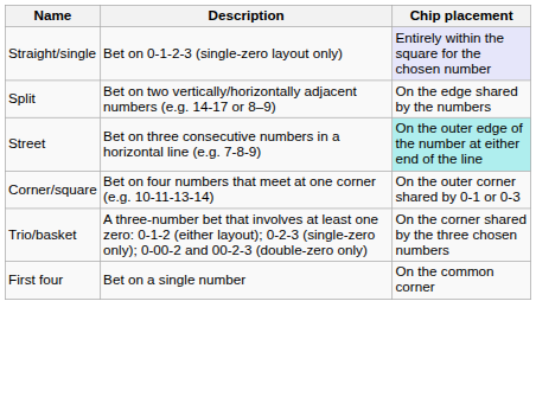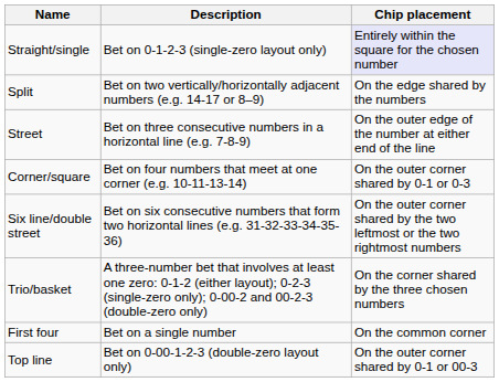 <table class="wikitable plainrowheaders">
 <tr>
 <th>Name</th>
 <th>Description</th>
 <th>Chip placement</th>
 </tr>
 <tr>
 <td>Straight/single</td>
 <td>Bet on 0-1-2-3 (single-zero layout only)</td>
 <td style="background: lavender;">Entirely within the square for the chosen number</td>
 </tr>
 <tr>
 <td>Split</td>
 <td>Bet on two vertically/horizontally adjacent numbers (e.g. 14-17 or 8–9)</td>
 <td>On the edge shared by the numbers</td>
 </tr>
 <tr>
 <td>Street</td>
 <td>Bet on three consecutive numbers in a horizontal line (e.g. 7-8-9)</td>
-<td style="background: paleturquoise;">On the outer edge of the number at either end of the line</td>
+<td>On the outer edge of the number at either end of the line</td>
 </tr>
 <tr>
 <td>Corner/square</td>
 <td>Bet on four numbers that meet at one corner (e.g. 10-11-13-14)</td>
 <td>On the outer corner shared by 0-1 or 0-3</td>
+</tr>
+<tr>
+<td>Six line/double street</td>
+<td>Bet on six consecutive numbers that form two horizontal lines (e.g. 31-32-33-34-35-36)</td>
+<td>On the outer corner shared by the two leftmost or the two rightmost numbers</td>
 </tr>
 <tr>
 <td>Trio/basket</td>
 <td>A three-number bet that involves at least one zero: 0-1-2 (either layout); 0-2-3 (single-zero only); 0-00-2 and 00-2-3 (double-zero only)</td>
 <td>On the corner shared by the three chosen numbers</td>
 </tr>
 <tr>
 <td>First four</td>
 <td>Bet on a single number</td>
 <td>On the common corner</td>
 </tr>
+<tr>
+<td>Top line</td>
+<td>Bet on 0-00-1-2-3 (double-zero layout only)</td>
+<td>On the outer corner shared by 0-1 or 00-3</td>
+</tr>
 </table>
